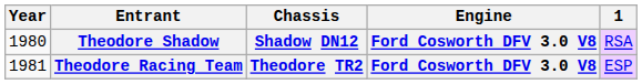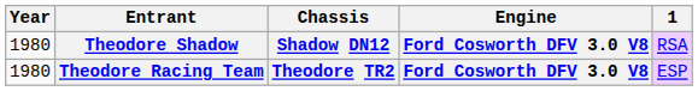 <table class="wikitable" style="text-align:center; font-size:85%">
 <tr>
 <th>Year</th>
 <th>Entrant</th>
 <th>Chassis</th>
 <th>Engine</th>
 <th>1</th>
 </tr>
 <tr>
 <td>1980</td>
 <th><a href='#'>Theodore Shadow</a></th>
 <th><a href='#'>Shadow</a> <a href='#'>DN12</a></th>
 <th><a href='#'>Ford Cosworth DFV</a> 3.0 <a href='#'>V8</a></th>
 <td style="background:#EFCFFF;"><a href='#'>RSA</a><br></td>
 </tr>
 <tr>
-<td>1981</td>
+<td>1980</td>
 <th><a href='#'>Theodore Racing Team</a></th>
 <th><a href='#'>Theodore</a> <a href='#'>TR2</a></th>
 <th><a href='#'>Ford Cosworth DFV</a> 3.0 <a href='#'>V8</a></th>
 <td style="background:#EFCFFF;"><a href='#'>ESP</a><br></td>
 </tr>
 </table>
